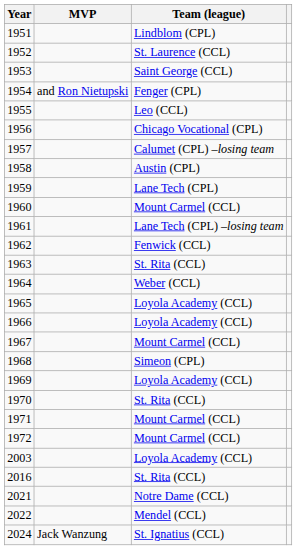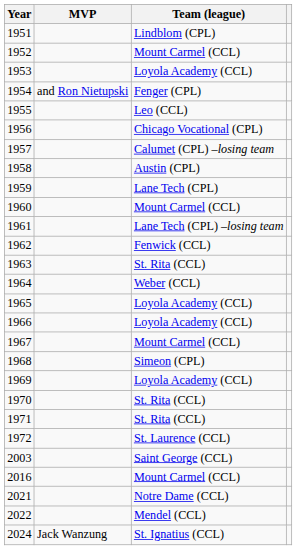 <table class="wikitable sortable">
 <tr>
 <th>Year</th>
 <th>MVP</th>
 <th>Team (league)</th>
 <th class=unsortable></th>
 </tr>
 <tr>
 <td>1951</td>
 <td></td>
 <td><a href='#'>Lindblom</a> (CPL)</td>
 <td></td>
 </tr>
 <tr>
 <td>1952</td>
 <td></td>
-<td><a href='#'>St. Laurence</a> (CCL)</td>
+<td><a href='#'>Mount Carmel</a> (CCL)</td>
 <td></td>
 </tr>
 <tr>
 <td>1953</td>
 <td></td>
-<td><a href='#'>Saint George</a> (CCL)</td>
+<td><a href='#'>Loyola Academy</a> (CCL)</td>
 <td></td>
 </tr>
 <tr>
 <td>1954</td>
 <td> and <a href='#'>Ron Nietupski</a></td>
 <td><a href='#'>Fenger</a> (CPL)</td>
 <td></td>
 </tr>
 <tr>
 <td>1955</td>
 <td></td>
 <td><a href='#'>Leo</a> (CCL)</td>
 <td></td>
 </tr>
 <tr>
 <td>1956</td>
 <td></td>
 <td><a href='#'>Chicago Vocational</a> (CPL)</td>
 <td></td>
 </tr>
 <tr>
 <td>1957</td>
 <td></td>
 <td><a href='#'>Calumet</a> (CPL) –<em>losing team</em></td>
 <td></td>
 </tr>
 <tr>
 <td>1958</td>
 <td></td>
 <td><a href='#'>Austin</a> (CPL)</td>
 <td></td>
 </tr>
 <tr>
 <td>1959</td>
 <td></td>
 <td><a href='#'>Lane Tech</a> (CPL)</td>
 <td></td>
 </tr>
 <tr>
 <td>1960</td>
 <td></td>
 <td><a href='#'>Mount Carmel</a> (CCL)</td>
 <td></td>
 </tr>
 <tr>
 <td>1961</td>
 <td></td>
 <td><a href='#'>Lane Tech</a> (CPL) –<em>losing team</em></td>
 <td></td>
 </tr>
 <tr>
 <td>1962</td>
 <td></td>
 <td><a href='#'>Fenwick</a> (CCL)</td>
 <td></td>
 </tr>
 <tr>
 <td>1963</td>
 <td></td>
 <td><a href='#'>St. Rita</a> (CCL)</td>
 <td></td>
 </tr>
 <tr>
 <td>1964</td>
 <td></td>
 <td><a href='#'>Weber</a> (CCL)</td>
 <td></td>
 </tr>
 <tr>
 <td>1965</td>
 <td></td>
 <td><a href='#'>Loyola Academy</a> (CCL)</td>
 <td></td>
 </tr>
 <tr>
 <td>1966</td>
 <td></td>
 <td><a href='#'>Loyola Academy</a> (CCL)</td>
 <td></td>
 </tr>
 <tr>
 <td>1967</td>
 <td></td>
 <td><a href='#'>Mount Carmel</a> (CCL)</td>
 <td></td>
 </tr>
 <tr>
 <td>1968</td>
 <td></td>
 <td><a href='#'>Simeon</a> (CPL)</td>
 <td></td>
 </tr>
 <tr>
 <td>1969</td>
 <td></td>
 <td><a href='#'>Loyola Academy</a> (CCL)</td>
 <td></td>
 </tr>
 <tr>
 <td>1970</td>
 <td></td>
 <td><a href='#'>St. Rita</a> (CCL)</td>
 <td></td>
 </tr>
 <tr>
 <td>1971</td>
 <td></td>
-<td><a href='#'>Mount Carmel</a> (CCL)</td>
+<td><a href='#'>St. Rita</a> (CCL)</td>
 <td></td>
 </tr>
 <tr>
 <td>1972</td>
 <td></td>
-<td><a href='#'>Mount Carmel</a> (CCL)</td>
+<td><a href='#'>St. Laurence</a> (CCL)</td>
 <td></td>
 </tr>
 <tr>
 <td>2003</td>
 <td></td>
-<td><a href='#'>Loyola Academy</a> (CCL)</td>
+<td><a href='#'>Saint George</a> (CCL)</td>
 <td></td>
 </tr>
 <tr>
 <td>2016</td>
 <td></td>
-<td><a href='#'>St. Rita</a> (CCL)</td>
+<td><a href='#'>Mount Carmel</a> (CCL)</td>
 <td></td>
 </tr>
 <tr>
 <td>2021</td>
 <td></td>
 <td><a href='#'>Notre Dame</a> (CCL)</td>
 <td></td>
 </tr>
 <tr>
 <td>2022</td>
 <td></td>
 <td><a href='#'>Mendel</a> (CCL)</td>
 <td></td>
 </tr>
 <tr>
 <td>2024</td>
 <td>Jack Wanzung</td>
 <td><a href='#'>St. Ignatius</a> (CCL)</td>
 <td></td>
 </tr>
 </table>
